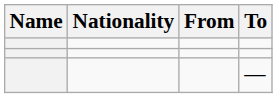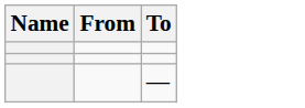 <table class="wikitable plainrowheaders sortable" style="text-align:center">
 <tr>
 <th>Name</th>
-<th>Nationality</th>
 <th>From</th>
 <th>To</th>
 </tr>
 <tr>
 <th scope=row style=text-align:left></th>
 <td align=left></td>
 <td align=left></td>
-<td align=left></td>
 </tr>
 <tr>
 <th scope=row style=text-align:left></th>
-<td align=left></td>
 <td align=left></td>
 <td align=left></td>
 </tr>
 <tr>
 <th scope=row style=text-align:left></th>
 <td align=left></td>
-<td align=left></td>
 <td align=left>—</td>
 </tr>
 </table>
